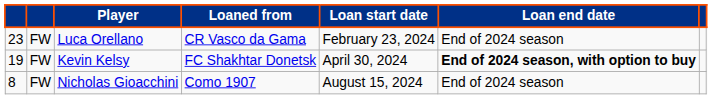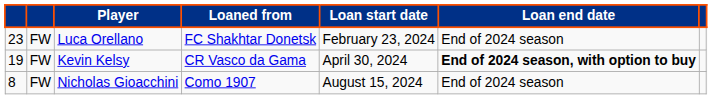 <table class="wikitable sortable" style="text-align:left; font-size:100%;">
 <tr>
 <th style="background-color:#003087; color:#FFFFFF; border:2px solid #FE5000;" scope="col"></th>
 <th style="background-color:#003087; color:#FFFFFF; border:2px solid #FE5000;" scope="col"></th>
 <th style="background-color:#003087; color:#FFFFFF; border:2px solid #FE5000;" scope="col">Player</th>
 <th style="background-color:#003087; color:#FFFFFF; border:2px solid #FE5000;" scope="col">Loaned from</th>
 <th style="background-color:#003087; color:#FFFFFF; border:2px solid #FE5000;" scope="col">Loan start date</th>
 <th style="background-color:#003087; color:#FFFFFF; border:2px solid #FE5000;" scope="col">Loan end date</th>
 <th style="background-color:#003087; color:#FFFFFF; border:2px solid #FE5000;" scope="col"></th>
 </tr>
 <tr>
 <td>23</td>
 <td>FW</td>
 <td> <a href='#'>Luca Orellano</a></td>
-<td> <a href='#'>CR Vasco da Gama</a></td>
+<td> <a href='#'>FC Shakhtar Donetsk</a></td>
 <td>February 23, 2024</td>
 <td>End of 2024 season</td>
 <td></td>
 </tr>
 <tr>
 <td>19</td>
 <td>FW</td>
 <td> <a href='#'>Kevin Kelsy</a></td>
-<td> <a href='#'>FC Shakhtar Donetsk</a></td>
+<td> <a href='#'>CR Vasco da Gama</a></td>
 <td>April 30, 2024</td>
 <td><strong>End of 2024 season, with option to buy</strong></td>
 <td></td>
 </tr>
 <tr>
 <td>8</td>
 <td>FW</td>
 <td> <a href='#'>Nicholas Gioacchini</a></td>
 <td> <a href='#'>Como 1907</a></td>
 <td>August 15, 2024</td>
 <td>End of 2024 season</td>
 <td></td>
 </tr>
 </table>
